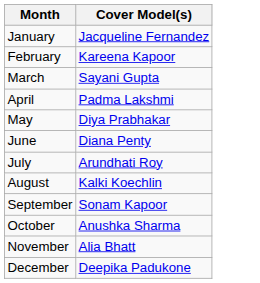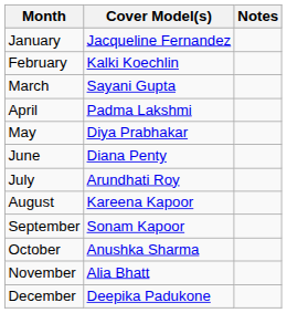 <table class="wikitable">
 <tr style="background:#ccc; text-align:center;">
 <th>Month</th>
 <th>Cover Model(s)</th>
+<th>Notes</th>
 </tr>
 <tr>
 <td>January</td>
 <td><a href='#'>Jacqueline Fernandez</a></td>
+<td></td>
 </tr>
 <tr>
 <td>February</td>
-<td><a href='#'>Kareena Kapoor</a></td>
+<td><a href='#'>Kalki Koechlin</a></td>
+<td></td>
 </tr>
 <tr>
 <td>March</td>
 <td><a href='#'>Sayani Gupta</a></td>
+<td></td>
 </tr>
 <tr>
 <td>April</td>
 <td><a href='#'>Padma Lakshmi</a></td>
+<td></td>
 </tr>
 <tr>
 <td>May</td>
 <td><a href='#'>Diya Prabhakar</a></td>
+<td></td>
 </tr>
 <tr>
 <td>June</td>
 <td><a href='#'>Diana Penty</a></td>
+<td></td>
 </tr>
 <tr>
 <td>July</td>
 <td><a href='#'>Arundhati Roy</a></td>
+<td></td>
 </tr>
 <tr>
 <td>August</td>
-<td><a href='#'>Kalki Koechlin</a></td>
+<td><a href='#'>Kareena Kapoor</a></td>
+<td></td>
 </tr>
 <tr>
 <td>September</td>
 <td><a href='#'>Sonam Kapoor</a></td>
+<td></td>
 </tr>
 <tr>
 <td>October</td>
 <td><a href='#'>Anushka Sharma</a></td>
+<td></td>
 </tr>
 <tr>
 <td>November</td>
 <td><a href='#'>Alia Bhatt</a></td>
+<td></td>
 </tr>
 <tr>
 <td>December</td>
 <td><a href='#'>Deepika Padukone</a></td>
+<td></td>
 </tr>
 </table>
